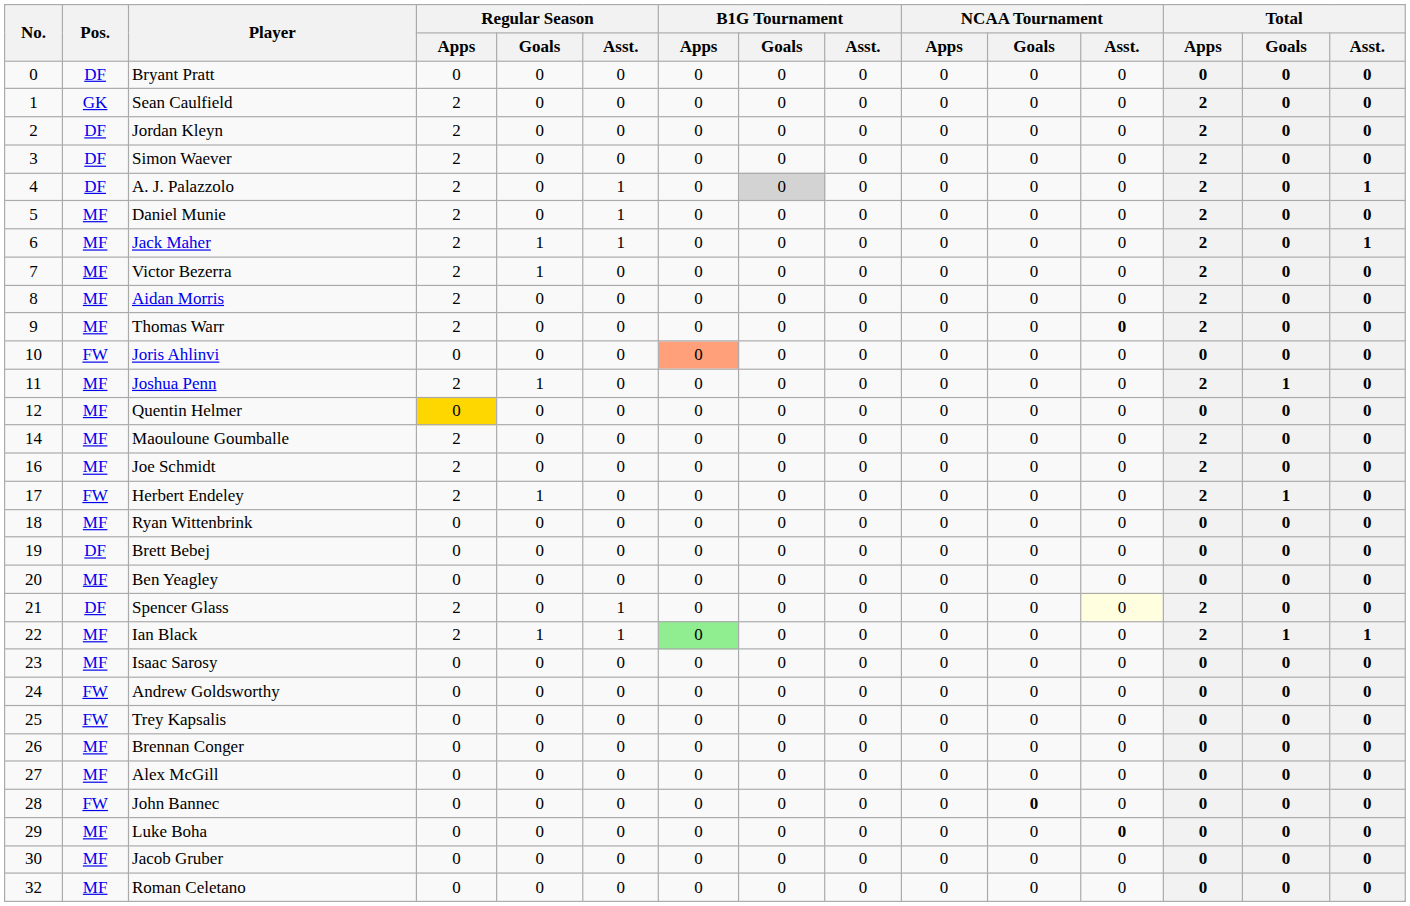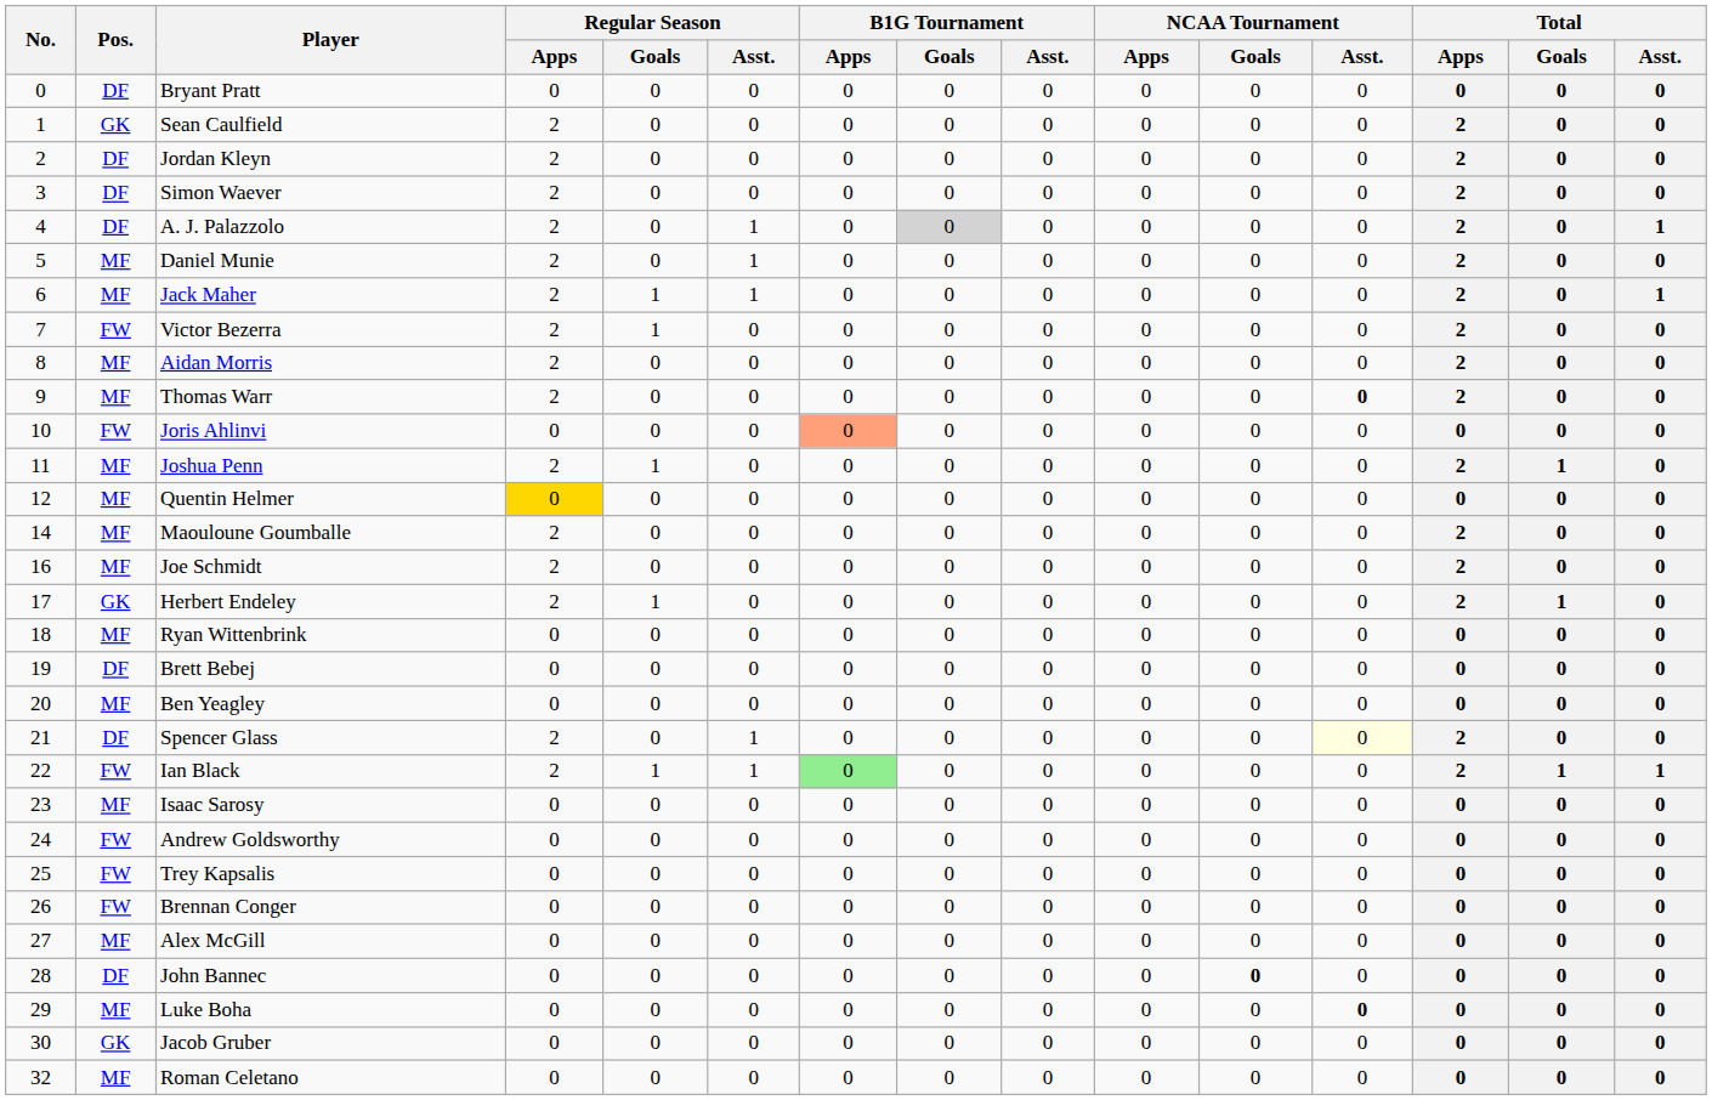 <table class="wikitable" style="text-align:center; font-size:90%; width:75%;">
 <tr>
 <th rowspan=2>No.</th>
 <th rowspan=2>Pos.</th>
 <th rowspan=2>Player</th>
 <th colspan="3">Regular Season</th>
 <th colspan="3">B1G Tournament</th>
 <th colspan="3">NCAA Tournament</th>
 <th colspan="3">Total</th>
 </tr>
 <tr>
 <th>Apps</th>
 <th>Goals</th>
 <th>Asst.</th>
 <th>Apps</th>
 <th>Goals</th>
 <th>Asst.</th>
 <th>Apps</th>
 <th>Goals</th>
 <th>Asst.</th>
 <th>Apps</th>
 <th>Goals</th>
 <th>Asst.</th>
 </tr>
 <tr>
 <td>0</td>
 <td><a href='#'>DF</a></td>
 <td align="left"> Bryant Pratt</td>
 <td>0</td>
 <td>0</td>
 <td>0</td>
 <td>0</td>
 <td>0</td>
 <td>0</td>
 <td>0</td>
 <td>0</td>
 <td>0</td>
 <th>0</th>
 <th>0</th>
 <th>0</th>
 </tr>
 <tr>
 <td>1</td>
 <td><a href='#'>GK</a></td>
 <td align="left"> Sean Caulfield</td>
 <td>2</td>
 <td>0</td>
 <td>0</td>
 <td>0</td>
 <td>0</td>
 <td>0</td>
 <td>0</td>
 <td>0</td>
 <td>0</td>
 <th>2</th>
 <th>0</th>
 <th>0</th>
 </tr>
 <tr>
 <td>2</td>
 <td><a href='#'>DF</a></td>
 <td align="left"> Jordan Kleyn</td>
 <td>2</td>
 <td>0</td>
 <td>0</td>
 <td>0</td>
 <td>0</td>
 <td>0</td>
 <td>0</td>
 <td>0</td>
 <td>0</td>
 <th>2</th>
 <th>0</th>
 <th>0</th>
 </tr>
 <tr>
 <td>3</td>
 <td><a href='#'>DF</a></td>
 <td align="left"> Simon Waever</td>
 <td>2</td>
 <td>0</td>
 <td>0</td>
 <td>0</td>
 <td>0</td>
 <td>0</td>
 <td>0</td>
 <td>0</td>
 <td>0</td>
 <th>2</th>
 <th>0</th>
 <th>0</th>
 </tr>
 <tr>
 <td>4</td>
 <td><a href='#'>DF</a></td>
 <td align="left"> A. J. Palazzolo</td>
 <td>2</td>
 <td>0</td>
 <td>1</td>
 <td>0</td>
 <td style="background: lightgrey;">0</td>
 <td>0</td>
 <td>0</td>
 <td>0</td>
 <td>0</td>
 <th>2</th>
 <th>0</th>
 <th>1</th>
 </tr>
 <tr>
 <td>5</td>
 <td><a href='#'>MF</a></td>
 <td align="left"> Daniel Munie</td>
 <td>2</td>
 <td>0</td>
 <td>1</td>
 <td>0</td>
 <td>0</td>
 <td>0</td>
 <td>0</td>
 <td>0</td>
 <td>0</td>
 <th>2</th>
 <th>0</th>
 <th>0</th>
 </tr>
 <tr>
 <td>6</td>
 <td><a href='#'>MF</a></td>
 <td align="left"> <a href='#'>Jack Maher</a></td>
 <td>2</td>
 <td>1</td>
 <td>1</td>
 <td>0</td>
 <td>0</td>
 <td>0</td>
 <td>0</td>
 <td>0</td>
 <td>0</td>
 <th>2</th>
 <th>0</th>
 <th>1</th>
 </tr>
 <tr>
 <td>7</td>
-<td><a href='#'>MF</a></td>
+<td><a href='#'>FW</a></td>
 <td align="left"> Victor Bezerra</td>
 <td>2</td>
 <td>1</td>
 <td>0</td>
 <td>0</td>
 <td>0</td>
 <td>0</td>
 <td>0</td>
 <td>0</td>
 <td>0</td>
 <th>2</th>
 <th>0</th>
 <th>0</th>
 </tr>
 <tr>
 <td>8</td>
 <td><a href='#'>MF</a></td>
 <td align="left"> <a href='#'>Aidan Morris</a></td>
 <td>2</td>
 <td>0</td>
 <td>0</td>
 <td>0</td>
 <td>0</td>
 <td>0</td>
 <td>0</td>
 <td>0</td>
 <td>0</td>
 <th>2</th>
 <th>0</th>
 <th>0</th>
 </tr>
 <tr>
 <td>9</td>
 <td><a href='#'>MF</a></td>
 <td align="left"> Thomas Warr</td>
 <td>2</td>
 <td>0</td>
 <td>0</td>
 <td>0</td>
 <td>0</td>
 <td>0</td>
 <td>0</td>
 <td>0</td>
 <td><strong>0</strong></td>
 <th>2</th>
 <th>0</th>
 <th>0</th>
 </tr>
 <tr>
 <td>10</td>
 <td><a href='#'>FW</a></td>
 <td align="left"> <a href='#'>Joris Ahlinvi</a></td>
 <td>0</td>
 <td>0</td>
 <td>0</td>
 <td style="background: lightsalmon;">0</td>
 <td>0</td>
 <td>0</td>
 <td>0</td>
 <td>0</td>
 <td>0</td>
 <th>0</th>
 <th>0</th>
 <th>0</th>
 </tr>
 <tr>
 <td>11</td>
 <td><a href='#'>MF</a></td>
 <td align="left"> <a href='#'>Joshua Penn</a></td>
 <td>2</td>
 <td>1</td>
 <td>0</td>
 <td>0</td>
 <td>0</td>
 <td>0</td>
 <td>0</td>
 <td>0</td>
 <td>0</td>
 <th>2</th>
 <th>1</th>
 <th>0</th>
 </tr>
 <tr>
 <td>12</td>
 <td><a href='#'>MF</a></td>
 <td align="left"> Quentin Helmer</td>
 <td style="background: gold;">0</td>
 <td>0</td>
 <td>0</td>
 <td>0</td>
 <td>0</td>
 <td>0</td>
 <td>0</td>
 <td>0</td>
 <td>0</td>
 <th>0</th>
 <th>0</th>
 <th>0</th>
 </tr>
 <tr>
 <td>14</td>
 <td><a href='#'>MF</a></td>
 <td align="left"> Maouloune Goumballe</td>
 <td>2</td>
 <td>0</td>
 <td>0</td>
 <td>0</td>
 <td>0</td>
 <td>0</td>
 <td>0</td>
 <td>0</td>
 <td>0</td>
 <th>2</th>
 <th>0</th>
 <th>0</th>
 </tr>
 <tr>
 <td>16</td>
 <td><a href='#'>MF</a></td>
 <td align="left"> Joe Schmidt</td>
 <td>2</td>
 <td>0</td>
 <td>0</td>
 <td>0</td>
 <td>0</td>
 <td>0</td>
 <td>0</td>
 <td>0</td>
 <td>0</td>
 <th>2</th>
 <th>0</th>
 <th>0</th>
 </tr>
 <tr>
 <td>17</td>
-<td><a href='#'>FW</a></td>
+<td><a href='#'>GK</a></td>
 <td align="left"> Herbert Endeley</td>
 <td>2</td>
 <td>1</td>
 <td>0</td>
 <td>0</td>
 <td>0</td>
 <td>0</td>
 <td>0</td>
 <td>0</td>
 <td>0</td>
 <th>2</th>
 <th>1</th>
 <th>0</th>
 </tr>
 <tr>
 <td>18</td>
 <td><a href='#'>MF</a></td>
 <td align="left"> Ryan Wittenbrink</td>
 <td>0</td>
 <td>0</td>
 <td>0</td>
 <td>0</td>
 <td>0</td>
 <td>0</td>
 <td>0</td>
 <td>0</td>
 <td>0</td>
 <th>0</th>
 <th>0</th>
 <th>0</th>
 </tr>
 <tr>
 <td>19</td>
 <td><a href='#'>DF</a></td>
 <td align="left"> Brett Bebej</td>
 <td>0</td>
 <td>0</td>
 <td>0</td>
 <td>0</td>
 <td>0</td>
 <td>0</td>
 <td>0</td>
 <td>0</td>
 <td>0</td>
 <th>0</th>
 <th>0</th>
 <th>0</th>
 </tr>
 <tr>
 <td>20</td>
 <td><a href='#'>MF</a></td>
 <td align="left"> Ben Yeagley</td>
 <td>0</td>
 <td>0</td>
 <td>0</td>
 <td>0</td>
 <td>0</td>
 <td>0</td>
 <td>0</td>
 <td>0</td>
 <td>0</td>
 <th>0</th>
 <th>0</th>
 <th>0</th>
 </tr>
 <tr>
 <td>21</td>
 <td><a href='#'>DF</a></td>
 <td align="left"> Spencer Glass</td>
 <td>2</td>
 <td>0</td>
 <td>1</td>
 <td>0</td>
 <td>0</td>
 <td>0</td>
 <td>0</td>
 <td>0</td>
 <td style="background: lightyellow;">0</td>
 <th>2</th>
 <th>0</th>
 <th>0</th>
 </tr>
 <tr>
 <td>22</td>
-<td><a href='#'>MF</a></td>
+<td><a href='#'>FW</a></td>
 <td align="left"> Ian Black</td>
 <td>2</td>
 <td>1</td>
 <td>1</td>
 <td style="background: lightgreen;">0</td>
 <td>0</td>
 <td>0</td>
 <td>0</td>
 <td>0</td>
 <td>0</td>
 <th>2</th>
 <th>1</th>
 <th>1</th>
 </tr>
 <tr>
 <td>23</td>
 <td><a href='#'>MF</a></td>
 <td align="left"> Isaac Sarosy</td>
 <td>0</td>
 <td>0</td>
 <td>0</td>
 <td>0</td>
 <td>0</td>
 <td>0</td>
 <td>0</td>
 <td>0</td>
 <td>0</td>
 <th>0</th>
 <th>0</th>
 <th>0</th>
 </tr>
 <tr>
 <td>24</td>
 <td><a href='#'>FW</a></td>
 <td align="left"> Andrew Goldsworthy</td>
 <td>0</td>
 <td>0</td>
 <td>0</td>
 <td>0</td>
 <td>0</td>
 <td>0</td>
 <td>0</td>
 <td>0</td>
 <td>0</td>
 <th>0</th>
 <th>0</th>
 <th>0</th>
 </tr>
 <tr>
 <td>25</td>
 <td><a href='#'>FW</a></td>
 <td align="left"> Trey Kapsalis</td>
 <td>0</td>
 <td>0</td>
 <td>0</td>
 <td>0</td>
 <td>0</td>
 <td>0</td>
 <td>0</td>
 <td>0</td>
 <td>0</td>
 <th>0</th>
 <th>0</th>
 <th>0</th>
 </tr>
 <tr>
 <td>26</td>
-<td><a href='#'>MF</a></td>
+<td><a href='#'>FW</a></td>
 <td align="left"> Brennan Conger</td>
 <td>0</td>
 <td>0</td>
 <td>0</td>
 <td>0</td>
 <td>0</td>
 <td>0</td>
 <td>0</td>
 <td>0</td>
 <td>0</td>
 <th>0</th>
 <th>0</th>
 <th>0</th>
 </tr>
 <tr>
 <td>27</td>
 <td><a href='#'>MF</a></td>
 <td align="left"> Alex McGill</td>
 <td>0</td>
 <td>0</td>
 <td>0</td>
 <td>0</td>
 <td>0</td>
 <td>0</td>
 <td>0</td>
 <td>0</td>
 <td>0</td>
 <th>0</th>
 <th>0</th>
 <th>0</th>
 </tr>
 <tr>
 <td>28</td>
-<td><a href='#'>FW</a></td>
+<td><a href='#'>DF</a></td>
 <td align="left"> John Bannec</td>
 <td>0</td>
 <td>0</td>
 <td>0</td>
 <td>0</td>
 <td>0</td>
 <td>0</td>
 <td>0</td>
 <td><strong>0</strong></td>
 <td>0</td>
 <th>0</th>
 <th>0</th>
 <th>0</th>
 </tr>
 <tr>
 <td>29</td>
 <td><a href='#'>MF</a></td>
 <td align="left"> Luke Boha</td>
 <td>0</td>
 <td>0</td>
 <td>0</td>
 <td>0</td>
 <td>0</td>
 <td>0</td>
 <td>0</td>
 <td>0</td>
 <td><strong>0</strong></td>
 <th>0</th>
 <th>0</th>
 <th>0</th>
 </tr>
 <tr>
 <td>30</td>
-<td><a href='#'>MF</a></td>
+<td><a href='#'>GK</a></td>
 <td align="left"> Jacob Gruber</td>
 <td>0</td>
 <td>0</td>
 <td>0</td>
 <td>0</td>
 <td>0</td>
 <td>0</td>
 <td>0</td>
 <td>0</td>
 <td>0</td>
 <th>0</th>
 <th>0</th>
 <th>0</th>
 </tr>
 <tr>
 <td>32</td>
 <td><a href='#'>MF</a></td>
 <td align="left"> Roman Celetano</td>
 <td>0</td>
 <td>0</td>
 <td>0</td>
 <td>0</td>
 <td>0</td>
 <td>0</td>
 <td>0</td>
 <td>0</td>
 <td>0</td>
 <th>0</th>
 <th>0</th>
 <th>0</th>
 </tr>
 </table>
